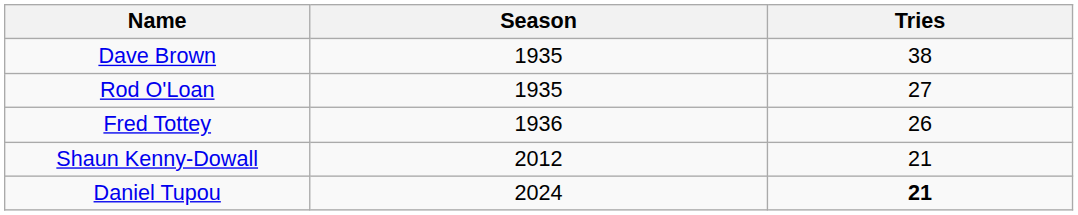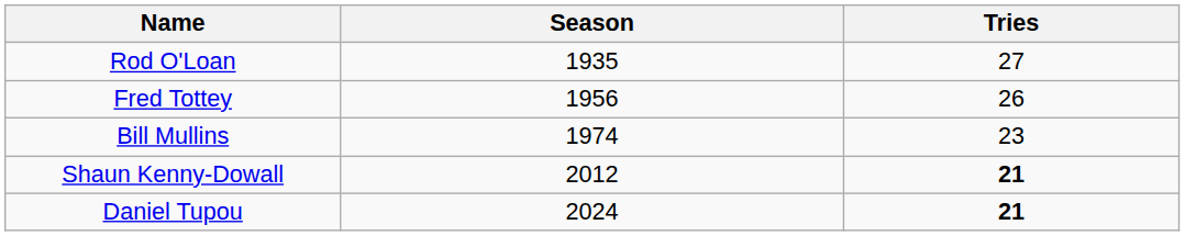 <table class="wikitable" width="50%" style="text-align: center;">
 <tr>
 <th width="10%">Name</th>
 <th width="15%">Season</th>
 <th width="10%">Tries</th>
-</tr>
-<tr>
-<td><a href='#'>Dave Brown</a></td>
-<td>1935</td>
-<td>38</td>
 </tr>
 <tr>
 <td><a href='#'>Rod O'Loan</a></td>
 <td>1935</td>
 <td>27</td>
 </tr>
 <tr>
 <td><a href='#'>Fred Tottey</a></td>
-<td>1936</td>
+<td>1956</td>
 <td>26</td>
+</tr>
+<tr>
+<td><a href='#'>Bill Mullins</a></td>
+<td>1974</td>
+<td>23</td>
 </tr>
 <tr>
 <td><a href='#'>Shaun Kenny-Dowall</a></td>
 <td>2012</td>
-<td>21</td>
+<td><strong>21</strong></td>
 </tr>
 <tr>
 <td><a href='#'>Daniel Tupou</a></td>
 <td>2024</td>
 <td><strong>21</strong></td>
 </tr>
 </table>
